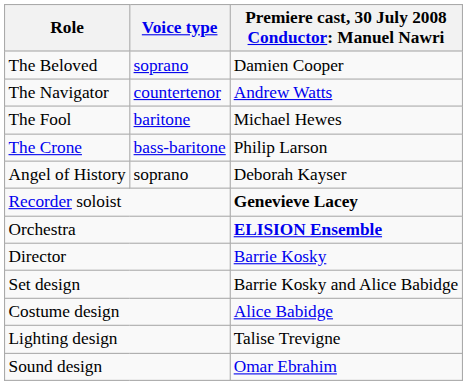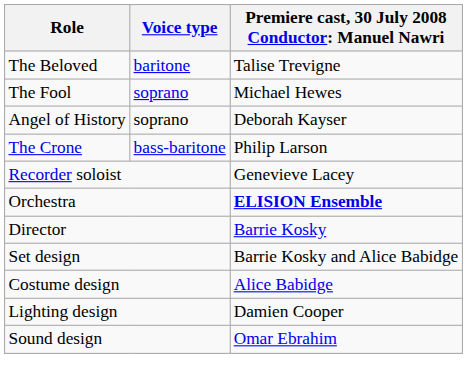 <table class="wikitable">
 <tr>
 <th>Role</th>
 <th><a href='#'>Voice type</a></th>
 <th>Premiere cast, 30 July 2008<br><a href='#'>Conductor</a>: Manuel Nawri</th>
 </tr>
 <tr>
 <td>The Beloved</td>
-<td><a href='#'>soprano</a></td>
-<td>Damien Cooper</td>
-</tr>
-<tr>
-<td>The Navigator</td>
-<td><a href='#'>countertenor</a></td>
-<td><a href='#'>Andrew Watts</a></td>
+<td><a href='#'>baritone</a></td>
+<td>Talise Trevigne</td>
 </tr>
 <tr>
 <td>The Fool</td>
-<td><a href='#'>baritone</a></td>
+<td><a href='#'>soprano</a></td>
 <td>Michael Hewes</td>
+</tr>
+<tr>
+<td>Angel of History</td>
+<td>soprano</td>
+<td>Deborah Kayser</td>
 </tr>
 <tr>
 <td><a href='#'>The Crone</a></td>
 <td><a href='#'>bass-baritone</a></td>
 <td>Philip Larson</td>
 </tr>
 <tr>
-<td>Angel of History</td>
-<td>soprano</td>
-<td>Deborah Kayser</td>
-</tr>
-<tr>
 <td colspan="2"><a href='#'>Recorder</a> soloist</td>
-<td><strong>Genevieve Lacey</strong></td>
+<td>Genevieve Lacey</td>
 </tr>
 <tr>
 <td colspan="2">Orchestra</td>
 <td><strong><a href='#'>ELISION Ensemble</a></strong></td>
 </tr>
 <tr>
 <td colspan="2">Director</td>
 <td><a href='#'>Barrie Kosky</a></td>
 </tr>
 <tr>
 <td colspan="2">Set design</td>
 <td>Barrie Kosky and Alice Babidge</td>
 </tr>
 <tr>
 <td colspan="2">Costume design</td>
 <td><a href='#'>Alice Babidge</a></td>
 </tr>
 <tr>
 <td colspan="2">Lighting design</td>
-<td>Talise Trevigne</td>
+<td>Damien Cooper</td>
 </tr>
 <tr>
 <td colspan="2">Sound design</td>
 <td><a href='#'>Omar Ebrahim</a></td>
 </tr>
 </table>
